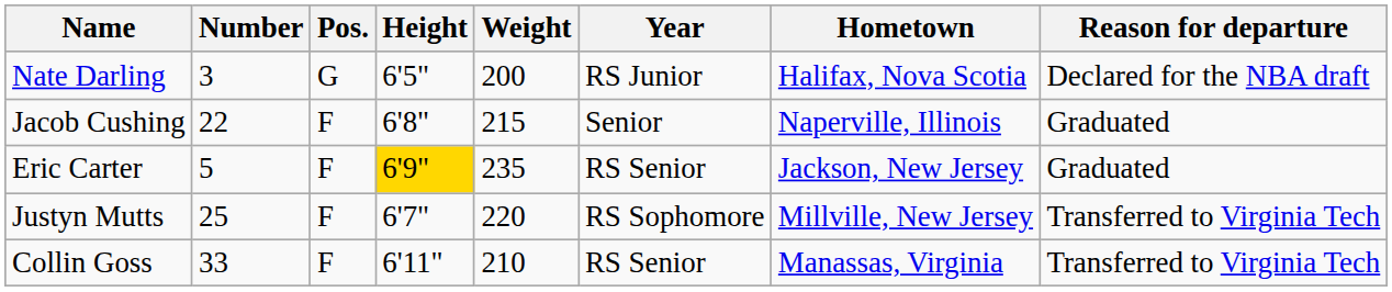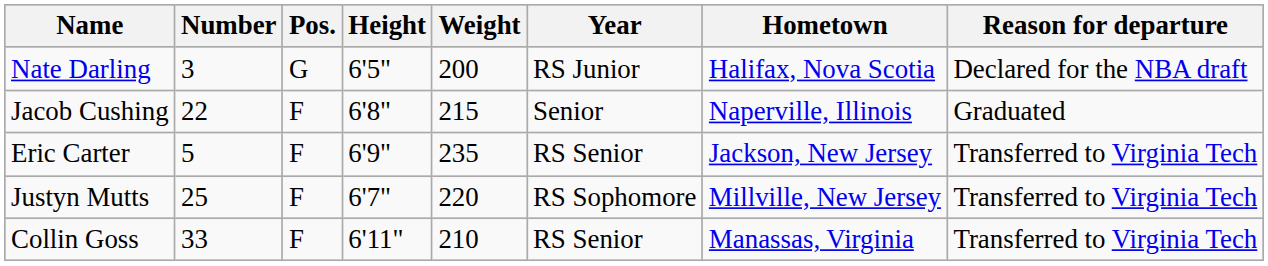 <table class="wikitable sortable" border="1">
 <tr>
 <th>Name</th>
 <th>Number</th>
 <th>Pos.</th>
 <th>Height</th>
 <th>Weight</th>
 <th>Year</th>
 <th>Hometown</th>
 <th class="unsortable">Reason for departure</th>
 </tr>
 <tr>
 <td><a href='#'>Nate Darling</a></td>
 <td>3</td>
 <td>G</td>
 <td>6'5"</td>
 <td>200</td>
 <td>RS Junior</td>
 <td><a href='#'>Halifax, Nova Scotia</a></td>
 <td>Declared for the <a href='#'>NBA draft</a></td>
 </tr>
 <tr>
 <td>Jacob Cushing</td>
 <td>22</td>
 <td>F</td>
 <td>6'8"</td>
 <td>215</td>
 <td>Senior</td>
 <td><a href='#'>Naperville, Illinois</a></td>
 <td>Graduated</td>
 </tr>
 <tr>
 <td>Eric Carter</td>
 <td>5</td>
 <td>F</td>
-<td style="background: gold;">6'9"</td>
+<td>6'9"</td>
 <td>235</td>
 <td>RS Senior</td>
 <td><a href='#'>Jackson, New Jersey</a></td>
-<td>Graduated</td>
+<td>Transferred to <a href='#'>Virginia Tech</a></td>
 </tr>
 <tr>
 <td>Justyn Mutts</td>
 <td>25</td>
 <td>F</td>
 <td>6'7"</td>
 <td>220</td>
 <td>RS Sophomore</td>
 <td><a href='#'>Millville, New Jersey</a></td>
 <td>Transferred to <a href='#'>Virginia Tech</a></td>
 </tr>
 <tr>
 <td>Collin Goss</td>
 <td>33</td>
 <td>F</td>
 <td>6'11"</td>
 <td>210</td>
 <td>RS Senior</td>
 <td><a href='#'>Manassas, Virginia</a></td>
 <td>Transferred to <a href='#'>Virginia Tech</a></td>
 </tr>
 </table>
